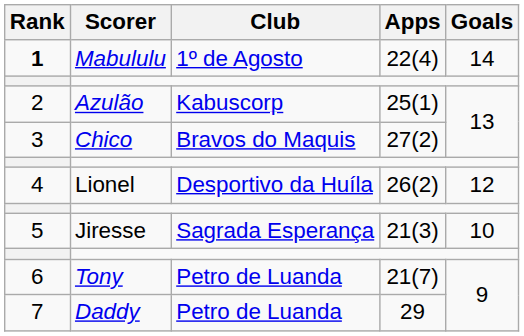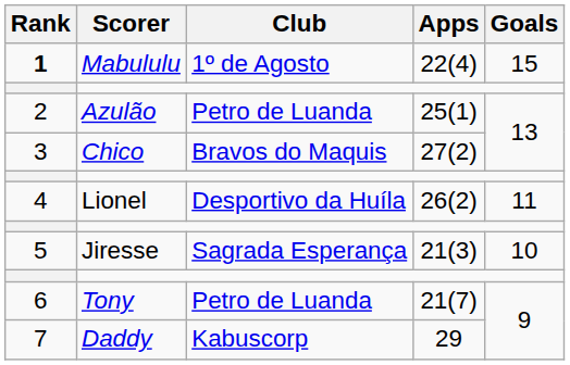 <table class="wikitable" style="text-align:center">
 <tr>
 <th>Rank</th>
 <th>Scorer</th>
 <th>Club</th>
 <th>Apps</th>
 <th>Goals</th>
 </tr>
 <tr>
 <td><strong>1</strong></td>
 <td align="left"> <em><a href='#'>Mabululu</a></em></td>
 <td align="left"><a href='#'>1º de Agosto</a></td>
 <td>22(4)</td>
-<td>14</td>
+<td>15</td>
 </tr>
 <tr>
 <th></th>
 </tr>
 <tr>
 <td>2</td>
 <td align="left"> <em><a href='#'>Azulão</a></em></td>
-<td align="left"><a href='#'>Kabuscorp</a></td>
+<td align="left"><a href='#'>Petro de Luanda</a></td>
 <td>25(1)</td>
 <td rowspan=2>13</td>
 </tr>
 <tr>
 <td>3</td>
 <td align="left"> <em><a href='#'>Chico</a></em></td>
 <td align="left"><a href='#'>Bravos do Maquis</a></td>
 <td>27(2)</td>
 </tr>
 <tr>
 <th></th>
 </tr>
 <tr>
 <td>4</td>
 <td align="left"> Lionel</td>
 <td align="left"><a href='#'>Desportivo da Huíla</a></td>
 <td>26(2)</td>
-<td>12</td>
+<td>11</td>
 </tr>
 <tr>
 <th></th>
 </tr>
 <tr>
 <td>5</td>
 <td align="left"> Jiresse</td>
 <td align="left"><a href='#'>Sagrada Esperança</a></td>
 <td>21(3)</td>
 <td>10</td>
 </tr>
 <tr>
 <th></th>
 </tr>
 <tr>
 <td>6</td>
 <td align="left"> <em><a href='#'>Tony</a></em></td>
 <td align="left"><a href='#'>Petro de Luanda</a></td>
 <td>21(7)</td>
 <td rowspan=2>9</td>
 </tr>
 <tr>
 <td>7</td>
 <td align="left"> <em><a href='#'>Daddy</a></em></td>
-<td align="left"><a href='#'>Petro de Luanda</a></td>
+<td align="left"><a href='#'>Kabuscorp</a></td>
 <td>29</td>
 </tr>
 </table>
